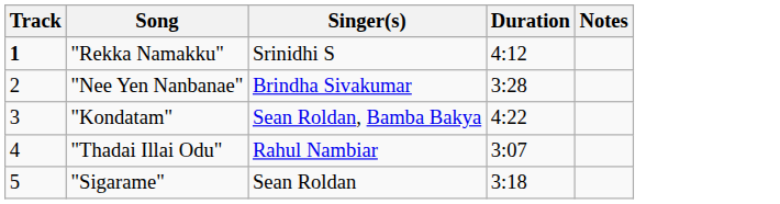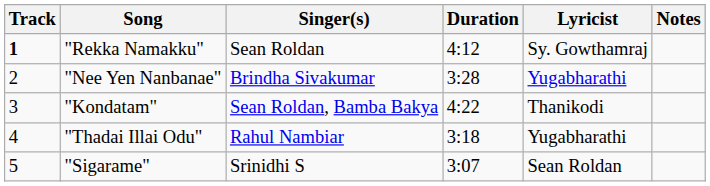 <table class="wikitable">
 <tr style="background:#ccc; text-align:center;">
 <th>Track</th>
 <th>Song</th>
 <th>Singer(s)</th>
 <th>Duration</th>
+<th>Lyricist</th>
 <th>Notes</th>
 </tr>
 <tr>
 <td><strong>1</strong></td>
 <td>"Rekka Namakku"</td>
-<td>Srinidhi S</td>
+<td>Sean Roldan</td>
 <td>4:12</td>
+<td>Sy. Gowthamraj</td>
 <td></td>
 </tr>
 <tr>
 <td>2</td>
 <td>"Nee Yen Nanbanae"</td>
 <td><a href='#'>Brindha Sivakumar</a></td>
 <td>3:28</td>
+<td><a href='#'>Yugabharathi</a></td>
 <td></td>
 </tr>
 <tr>
 <td>3</td>
 <td>"Kondatam"</td>
 <td><a href='#'>Sean Roldan</a>, <a href='#'>Bamba Bakya</a></td>
 <td>4:22</td>
+<td>Thanikodi</td>
 <td></td>
 </tr>
 <tr>
 <td>4</td>
 <td>"Thadai Illai Odu"</td>
 <td><a href='#'>Rahul Nambiar</a></td>
-<td>3:07</td>
+<td>3:18</td>
+<td>Yugabharathi</td>
 <td></td>
 </tr>
 <tr>
 <td>5</td>
 <td>"Sigarame"</td>
+<td>Srinidhi S</td>
+<td>3:07</td>
 <td>Sean Roldan</td>
-<td>3:18</td>
 <td></td>
 </tr>
 </table>
